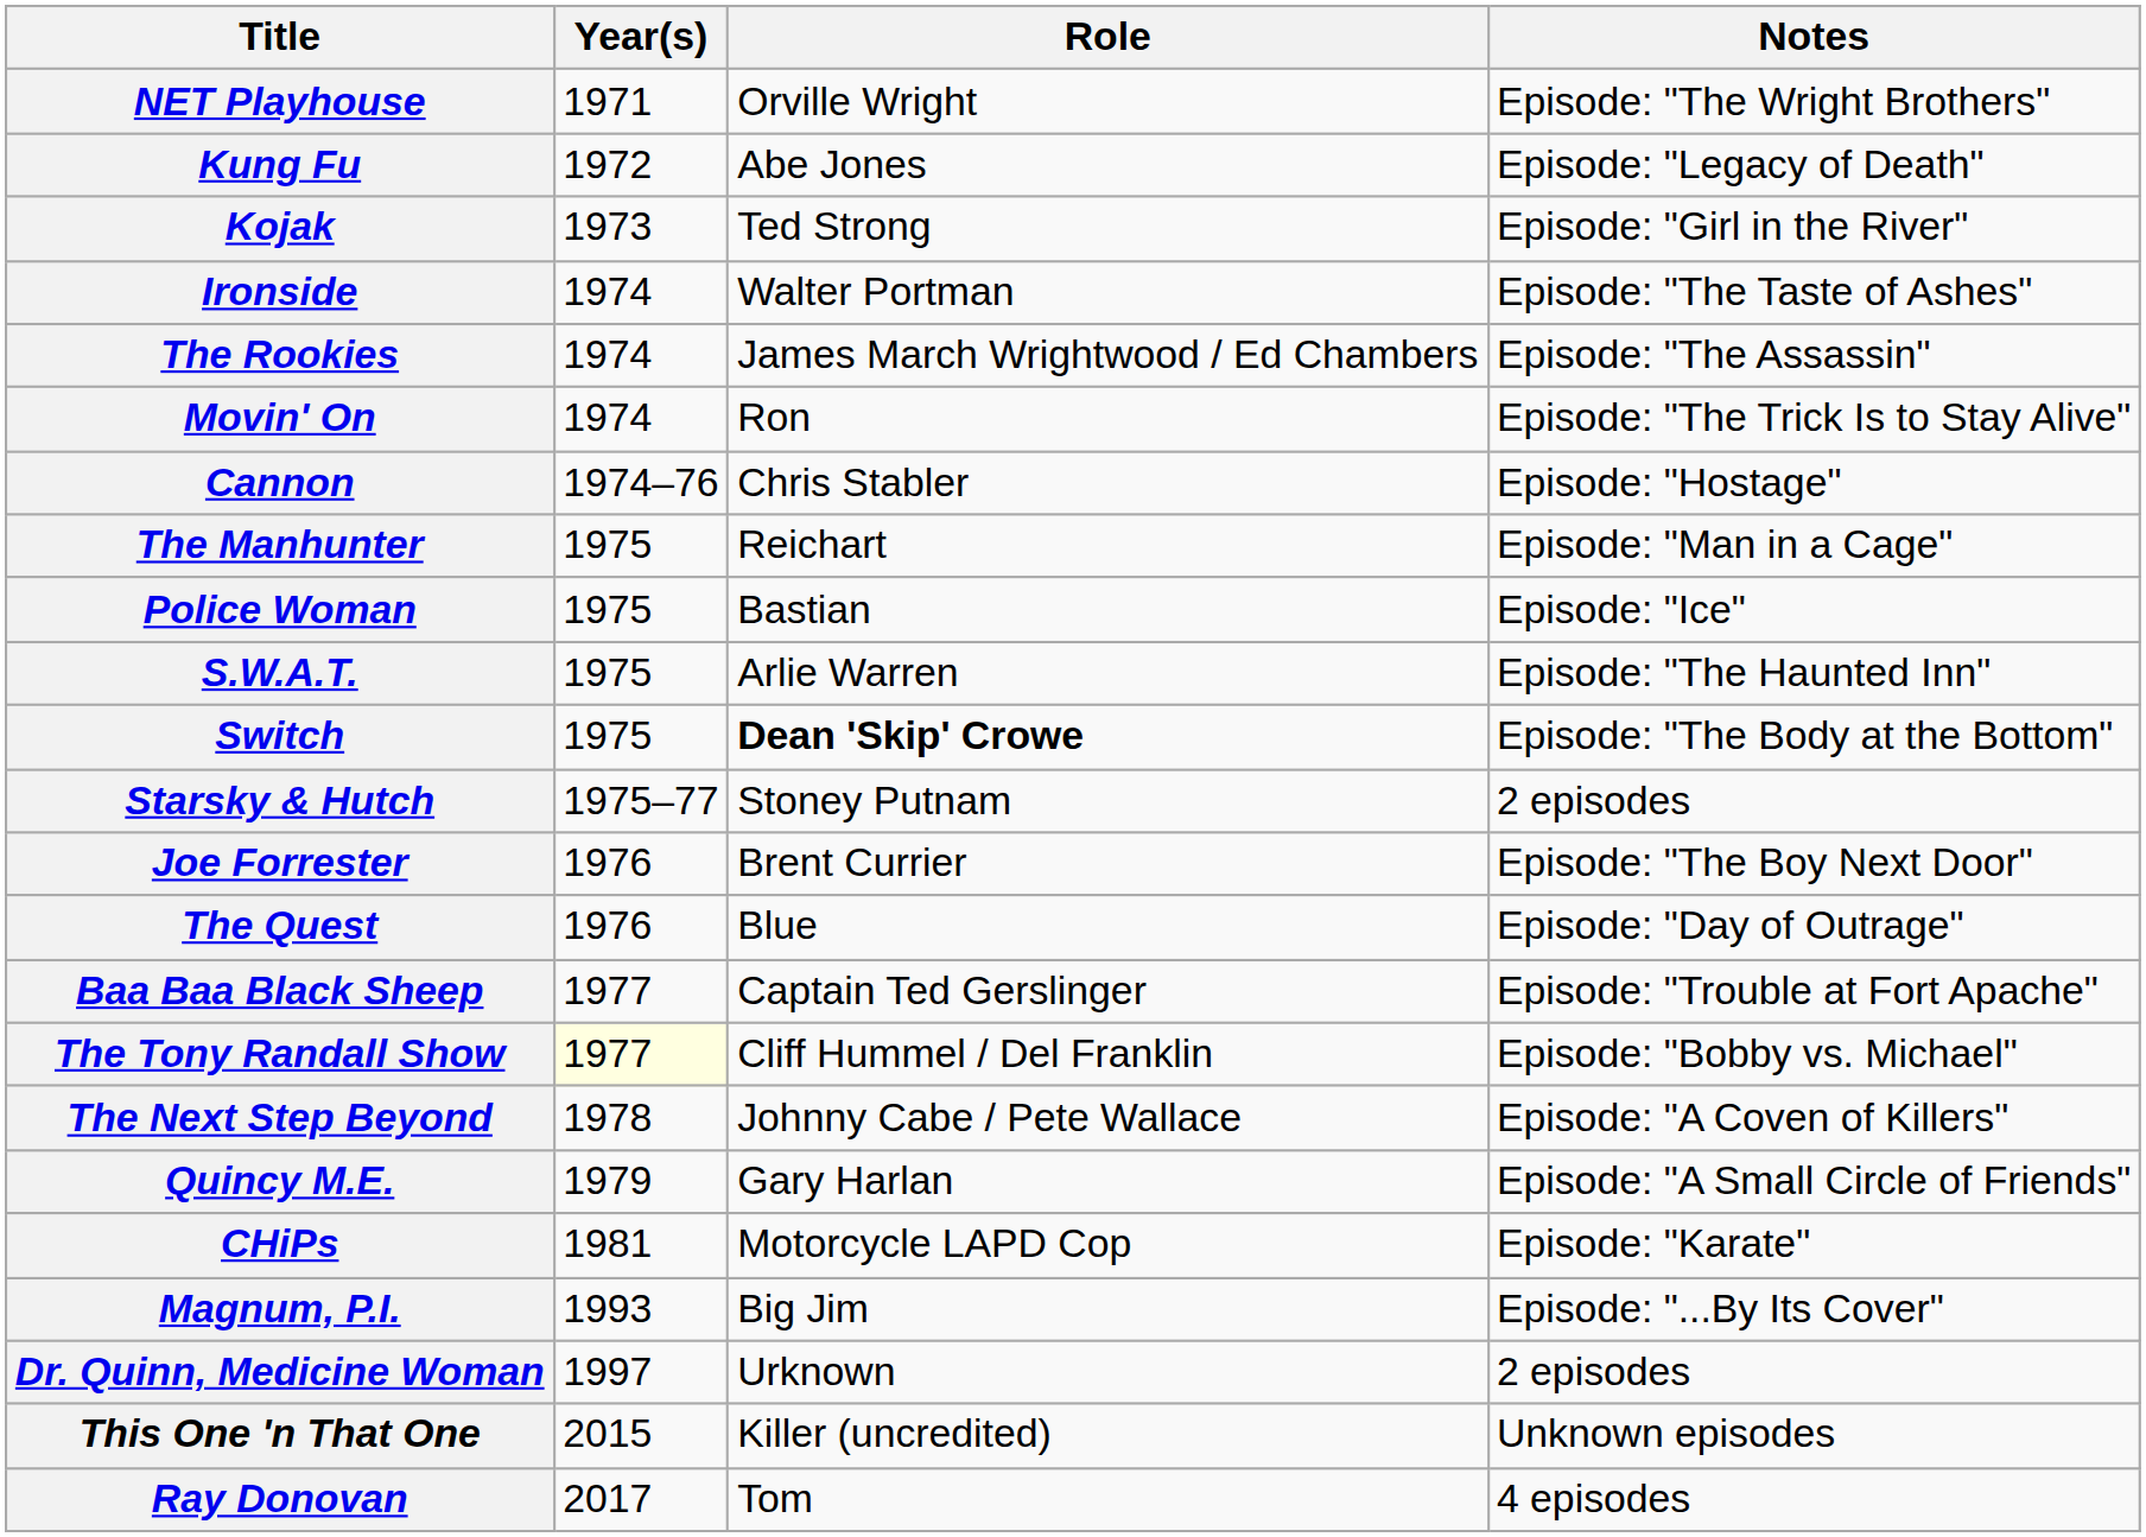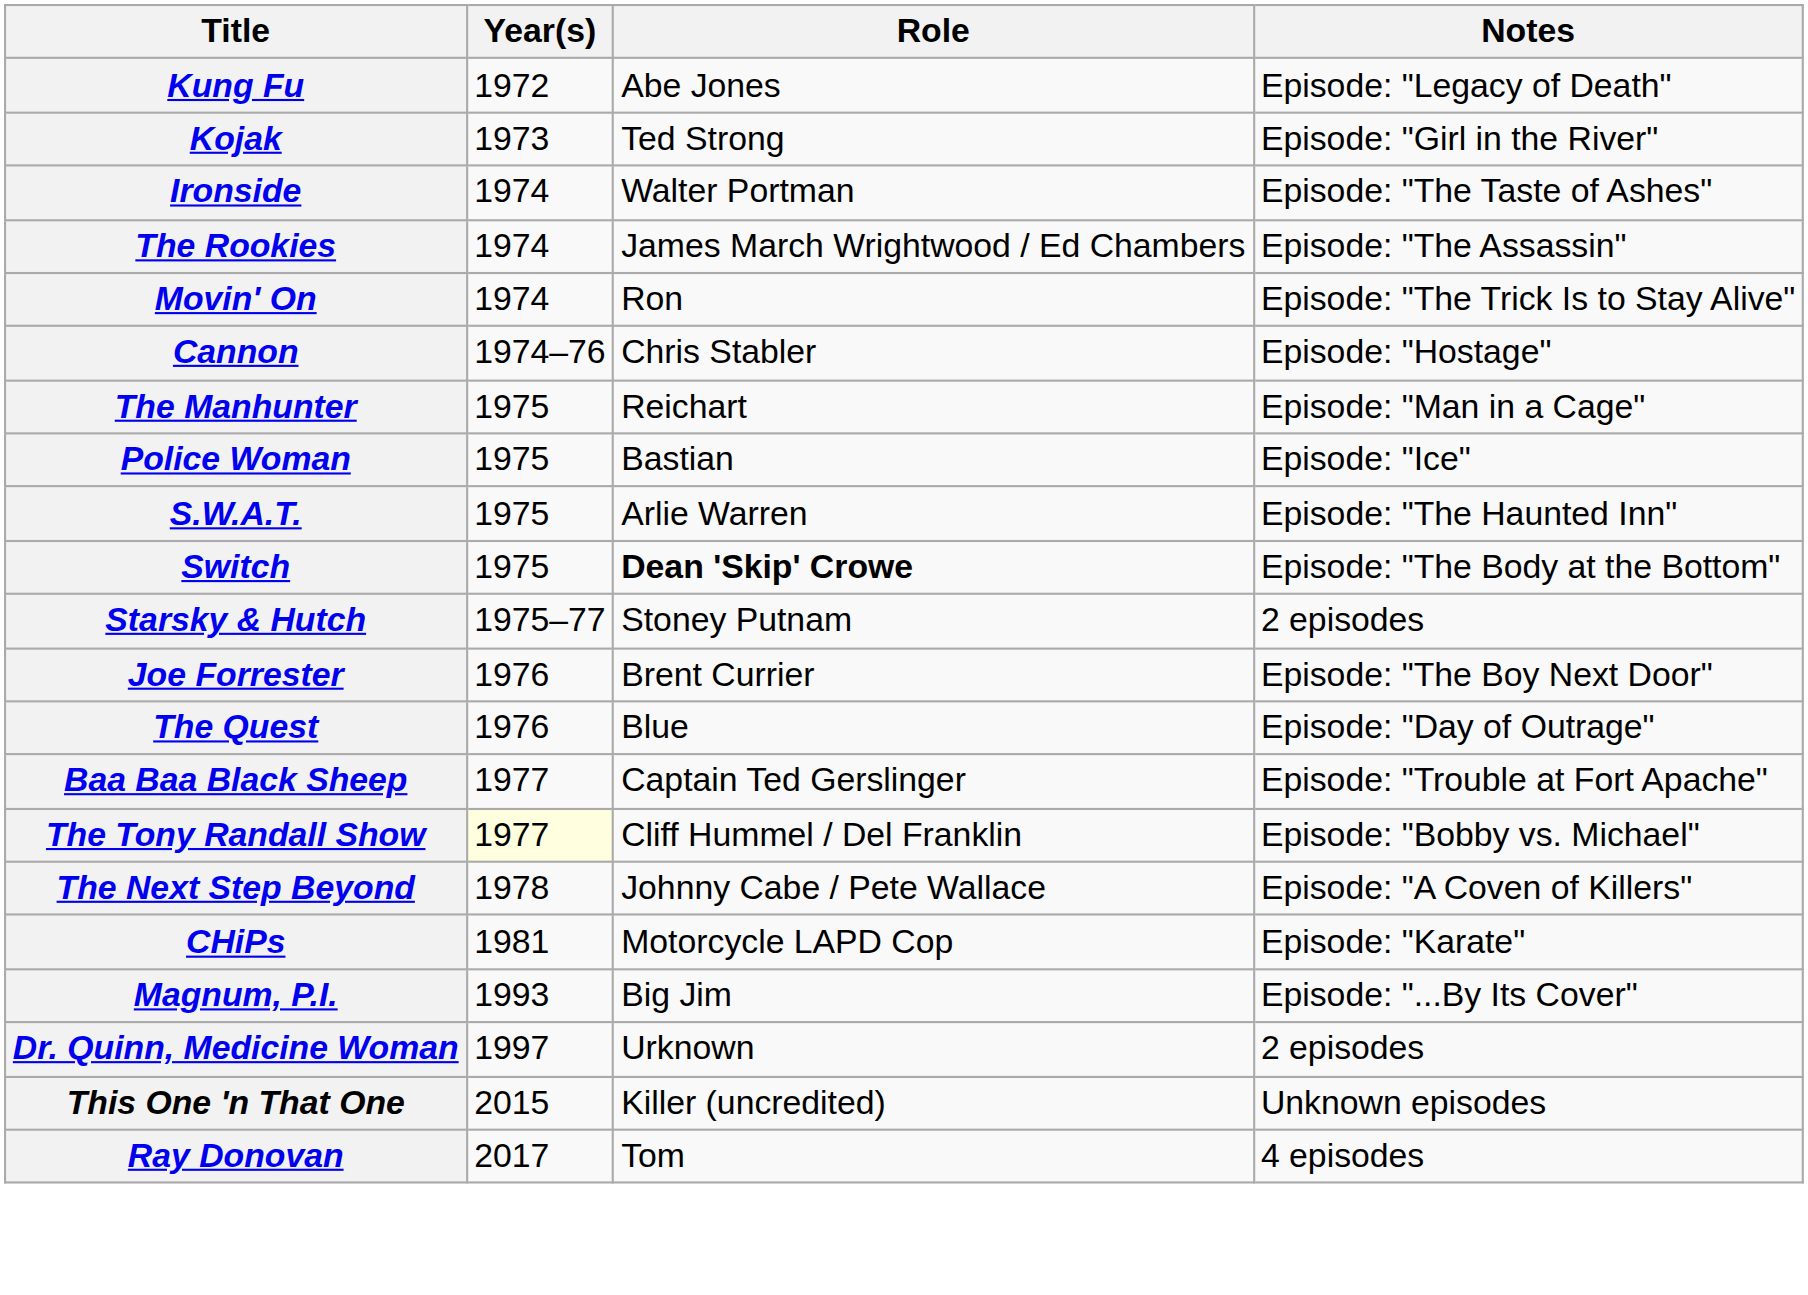 <table class="wikitable sortable plainrowheaders">
 <tr>
 <th>Title</th>
 <th>Year(s)</th>
 <th>Role</th>
 <th>Notes</th>
-</tr>
-<tr>
-<th scope="row"><em><a href='#'>NET Playhouse</a></em></th>
-<td>1971</td>
-<td>Orville Wright</td>
-<td>Episode: "The Wright Brothers"</td>
 </tr>
 <tr>
 <th scope="row"><em><a href='#'>Kung Fu</a></em></th>
 <td>1972</td>
 <td>Abe Jones</td>
 <td>Episode: "Legacy of Death"</td>
 </tr>
 <tr>
 <th scope="row"><em><a href='#'>Kojak</a></em></th>
 <td>1973</td>
 <td>Ted Strong</td>
 <td>Episode: "Girl in the River"</td>
 </tr>
 <tr>
 <th scope="row"><em><a href='#'>Ironside</a></em></th>
 <td>1974</td>
 <td>Walter Portman</td>
 <td>Episode: "The Taste of Ashes"</td>
 </tr>
 <tr>
 <th scope="row"><em><a href='#'>The Rookies</a></em></th>
 <td>1974</td>
 <td>James March Wrightwood / Ed Chambers</td>
 <td>Episode: "The Assassin"</td>
 </tr>
 <tr>
 <th scope="row"><em><a href='#'>Movin' On</a></em></th>
 <td>1974</td>
 <td>Ron</td>
 <td>Episode: "The Trick Is to Stay Alive"</td>
 </tr>
 <tr>
 <th scope="row"><em><a href='#'>Cannon</a></em></th>
 <td>1974–76</td>
 <td>Chris Stabler</td>
 <td>Episode: "Hostage"</td>
 </tr>
 <tr>
 <th scope="row"><em><a href='#'>The Manhunter</a></em></th>
 <td>1975</td>
 <td>Reichart</td>
 <td>Episode: "Man in a Cage"</td>
 </tr>
 <tr>
 <th scope="row"><em><a href='#'>Police Woman</a></em></th>
 <td>1975</td>
 <td>Bastian</td>
 <td>Episode: "Ice"</td>
 </tr>
 <tr>
 <th scope="row"><em><a href='#'>S.W.A.T.</a></em></th>
 <td>1975</td>
 <td>Arlie Warren</td>
 <td>Episode: "The Haunted Inn"</td>
 </tr>
 <tr>
 <th scope="row"><em><a href='#'>Switch</a></em></th>
 <td>1975</td>
 <td><strong>Dean 'Skip' Crowe</strong></td>
 <td>Episode: "The Body at the Bottom"</td>
 </tr>
 <tr>
 <th scope="row"><em><a href='#'>Starsky & Hutch</a></em></th>
 <td>1975–77</td>
 <td>Stoney Putnam</td>
 <td>2 episodes</td>
 </tr>
 <tr>
 <th scope="row"><em><a href='#'>Joe Forrester</a></em></th>
 <td>1976</td>
 <td>Brent Currier</td>
 <td>Episode: "The Boy Next Door"</td>
 </tr>
 <tr>
 <th scope="row"><em><a href='#'>The Quest</a></em></th>
 <td>1976</td>
 <td>Blue</td>
 <td>Episode: "Day of Outrage"</td>
 </tr>
 <tr>
 <th scope="row"><em><a href='#'>Baa Baa Black Sheep</a></em></th>
 <td>1977</td>
 <td>Captain Ted Gerslinger</td>
 <td>Episode: "Trouble at Fort Apache"</td>
 </tr>
 <tr>
 <th scope="row"><em><a href='#'>The Tony Randall Show</a></em></th>
 <td style="background: lightyellow;">1977</td>
 <td>Cliff Hummel / Del Franklin</td>
 <td>Episode: "Bobby vs. Michael"</td>
 </tr>
 <tr>
 <th scope="row"><em><a href='#'>The Next Step Beyond</a></em></th>
 <td>1978</td>
 <td>Johnny Cabe / Pete Wallace</td>
 <td>Episode: "A Coven of Killers"</td>
 </tr>
 <tr>
-<th scope="row"><em><a href='#'>Quincy M.E.</a></em></th>
-<td>1979</td>
-<td>Gary Harlan</td>
-<td>Episode: "A Small Circle of Friends"</td>
-</tr>
-<tr>
 <th scope="row"><em><a href='#'>CHiPs</a></em></th>
 <td>1981</td>
 <td>Motorcycle LAPD Cop</td>
 <td>Episode: "Karate"</td>
 </tr>
 <tr>
 <th scope="row"><em><a href='#'>Magnum, P.I.</a></em></th>
 <td>1993</td>
 <td>Big Jim</td>
 <td>Episode: "...By Its Cover"</td>
 </tr>
 <tr>
 <th scope="row"><em><a href='#'>Dr. Quinn, Medicine Woman</a></em></th>
 <td>1997</td>
 <td>Urknown</td>
 <td>2 episodes</td>
 </tr>
 <tr>
 <th scope="row"><em>This One 'n That One</em></th>
 <td>2015</td>
 <td>Killer (uncredited)</td>
 <td>Unknown episodes</td>
 </tr>
 <tr>
 <th scope="row"><em><a href='#'>Ray Donovan</a></em></th>
 <td>2017</td>
 <td>Tom</td>
 <td>4 episodes</td>
 </tr>
 </table>
